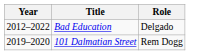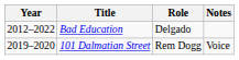 <table class="wikitable sortable">
 <tr>
 <th>Year</th>
 <th>Title</th>
 <th>Role</th>
+<th>Notes</th>
 </tr>
 <tr>
 <td>2012–2022</td>
 <td><em><a href='#'>Bad Education</a></em></td>
 <td>Delgado</td>
+<td></td>
 </tr>
 <tr>
 <td>2019–2020</td>
 <td><em><a href='#'>101 Dalmatian Street</a></em></td>
 <td>Rem Dogg</td>
+<td>Voice</td>
 </tr>
 </table>
